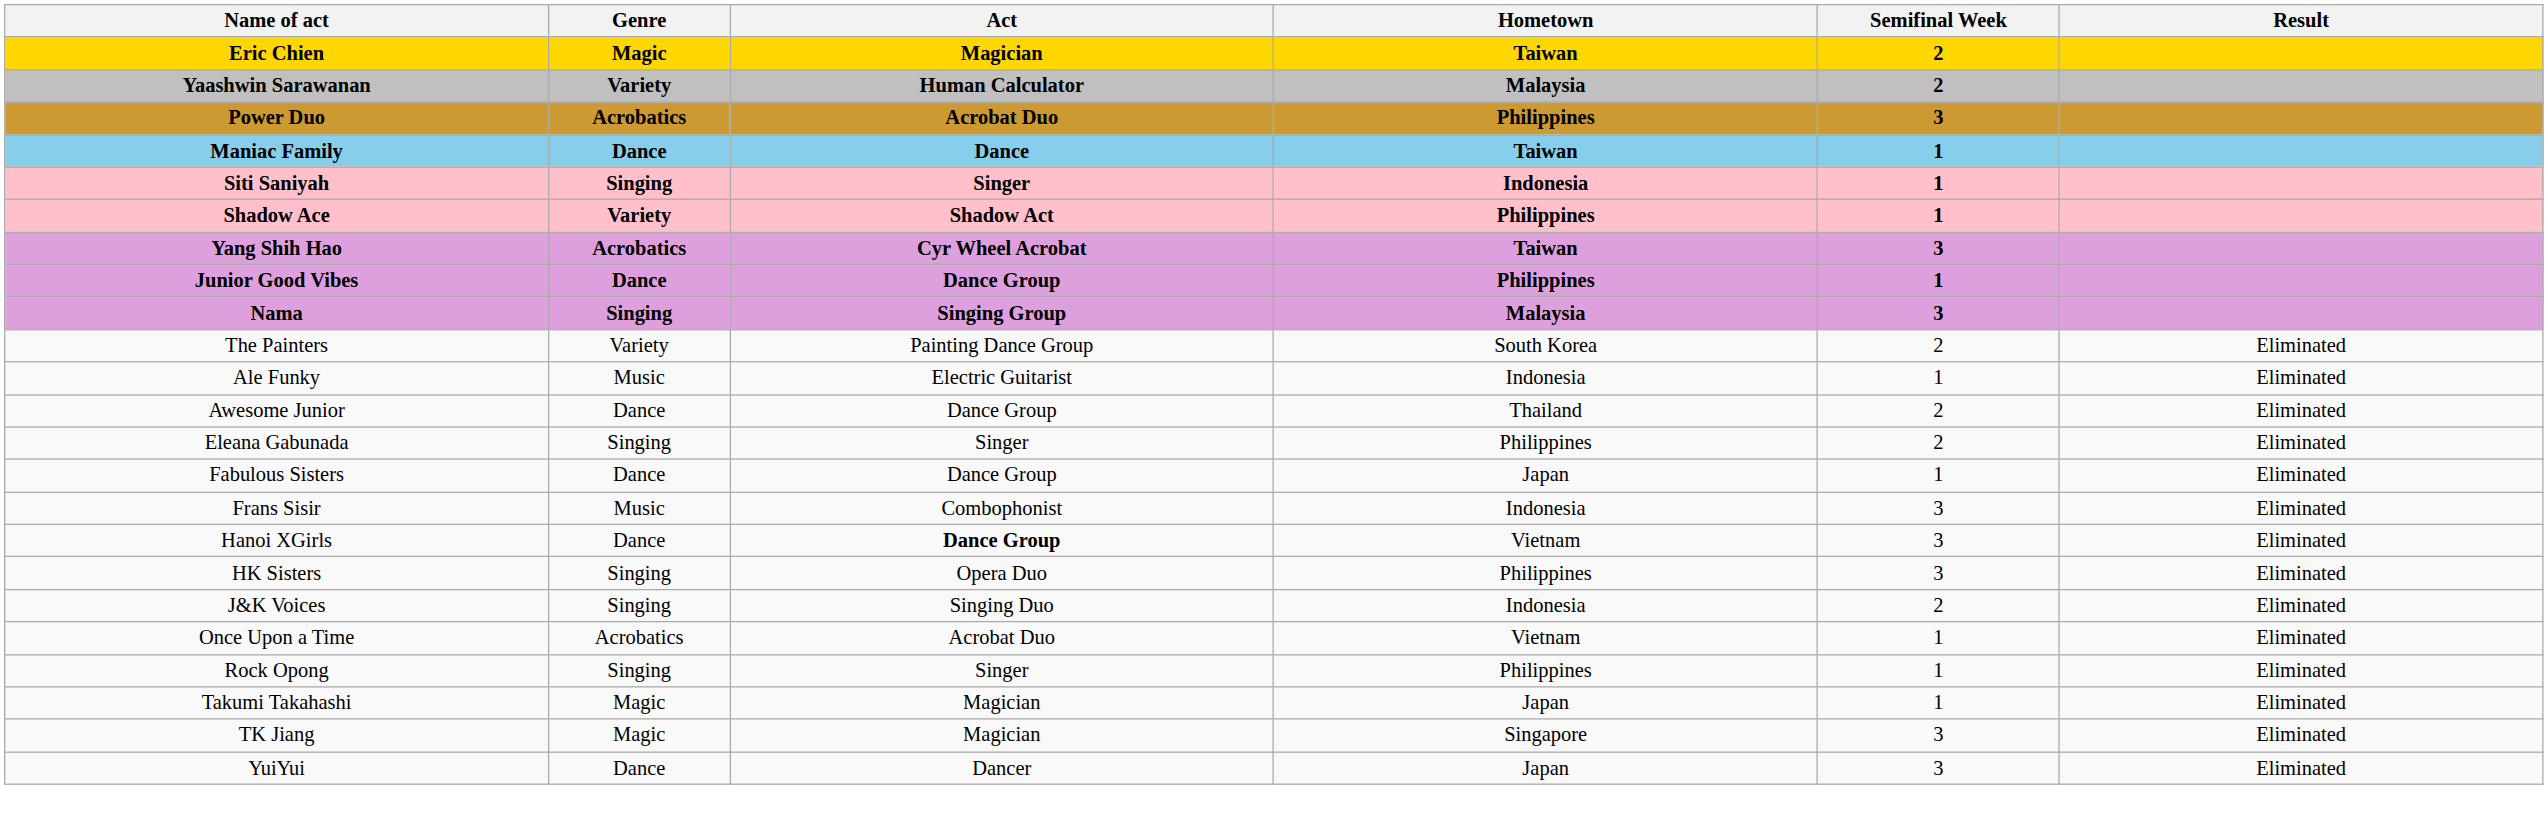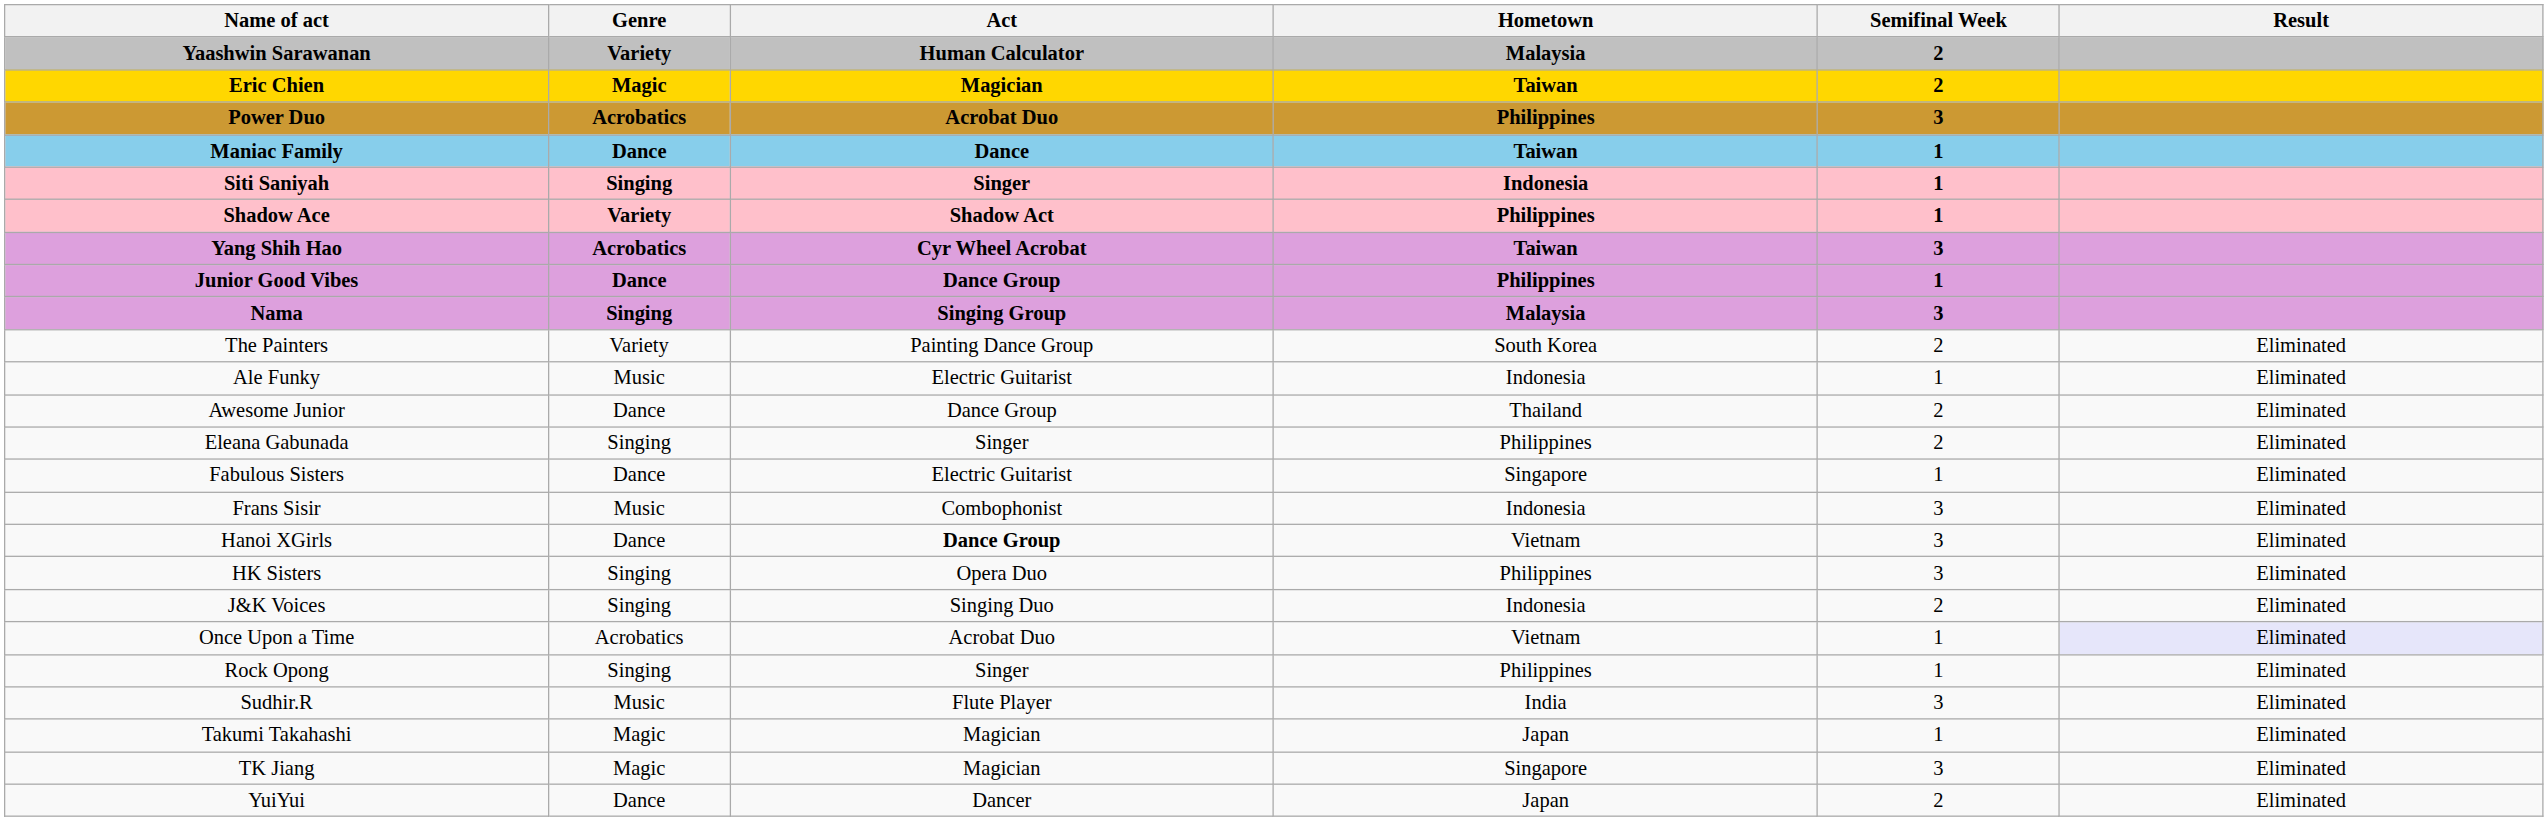 <table class="wikitable sortable" style="width:100%; text-align:center;">
 <tr>
 <th style="width:18%;">Name of act</th>
 <th style="width:06%;">Genre</th>
 <th style="width:18%;">Act</th>
 <th style="width:18%;">Hometown</th>
 <th style="width:08%;">Semifinal Week</th>
 <th style="width:16%;">Result</th>
 </tr>
+<tr bgcolor="silver">
+<td><strong>Yaashwin Sarawanan</strong></td>
+<td><strong>Variety</strong></td>
+<td><strong>Human Calculator</strong></td>
+<td><strong>Malaysia</strong></td>
+<td><strong>2</strong></td>
+<td><strong></strong></td>
+</tr>
 <tr bgcolor="gold">
 <td><strong>Eric Chien</strong></td>
 <td><strong>Magic</strong></td>
 <td><strong>Magician</strong></td>
 <td><strong>Taiwan</strong></td>
-<td><strong>2</strong></td>
-<td><strong></strong></td>
-</tr>
-<tr bgcolor="silver">
-<td><strong>Yaashwin Sarawanan</strong></td>
-<td><strong>Variety</strong></td>
-<td><strong>Human Calculator</strong></td>
-<td><strong>Malaysia</strong></td>
 <td><strong>2</strong></td>
 <td><strong></strong></td>
 </tr>
 <tr bgcolor="#cc9933">
 <td><strong>Power Duo</strong></td>
 <td><strong>Acrobatics</strong></td>
 <td><strong>Acrobat Duo</strong></td>
 <td><strong>Philippines</strong></td>
 <td><strong>3</strong></td>
 <td><strong></strong></td>
 </tr>
 <tr bgcolor="skyblue">
 <td><strong>Maniac Family</strong> </td>
 <td><strong>Dance</strong></td>
 <td><strong>Dance</strong></td>
 <td><strong>Taiwan</strong></td>
 <td><strong>1</strong></td>
 <td><strong></strong></td>
 </tr>
 <tr bgcolor=pink>
 <td><strong>Siti Saniyah</strong> </td>
 <td><strong>Singing</strong></td>
 <td><strong>Singer</strong></td>
 <td><strong>Indonesia</strong></td>
 <td><strong>1</strong></td>
 <td><strong></strong></td>
 </tr>
 <tr bgcolor="pink">
 <td><strong>Shadow Ace</strong> </td>
 <td><strong>Variety</strong></td>
 <td><strong>Shadow Act</strong></td>
 <td><strong>Philippines</strong></td>
 <td><strong>1</strong></td>
 <td><strong></strong></td>
 </tr>
 <tr bgcolor="plum">
 <td><strong>Yang Shih Hao</strong></td>
 <td><strong>Acrobatics</strong></td>
 <td><strong>Cyr Wheel Acrobat</strong></td>
 <td><strong>Taiwan</strong></td>
 <td><strong>3</strong></td>
 <td><strong></strong></td>
 </tr>
 <tr bgcolor="plum">
 <td><strong>Junior Good Vibes</strong> </td>
 <td><strong>Dance</strong></td>
 <td><strong>Dance Group</strong></td>
 <td><strong>Philippines</strong></td>
 <td><strong>1</strong></td>
 <td><strong></strong></td>
 </tr>
 <tr bgcolor="plum">
 <td><strong>Nama</strong> </td>
 <td><strong>Singing</strong></td>
 <td><strong>Singing Group</strong></td>
 <td><strong>Malaysia</strong></td>
 <td><strong>3</strong></td>
 <td><strong></strong></td>
 </tr>
 <tr>
 <td>The Painters</td>
 <td>Variety</td>
 <td>Painting Dance Group</td>
 <td>South Korea</td>
 <td>2</td>
 <td>Eliminated</td>
 </tr>
 <tr>
 <td>Ale Funky</td>
 <td>Music</td>
 <td>Electric Guitarist</td>
 <td>Indonesia</td>
 <td>1</td>
 <td>Eliminated</td>
 </tr>
 <tr>
 <td>Awesome Junior</td>
 <td>Dance</td>
 <td>Dance Group</td>
 <td>Thailand</td>
 <td>2</td>
 <td>Eliminated</td>
 </tr>
 <tr>
 <td>Eleana Gabunada </td>
 <td>Singing</td>
 <td>Singer</td>
 <td>Philippines</td>
 <td>2</td>
 <td>Eliminated</td>
 </tr>
 <tr>
 <td>Fabulous Sisters</td>
 <td>Dance</td>
-<td>Dance Group</td>
-<td>Japan</td>
+<td>Electric Guitarist</td>
+<td>Singapore</td>
 <td>1</td>
 <td>Eliminated</td>
 </tr>
 <tr>
 <td>Frans Sisir</td>
 <td>Music</td>
 <td>Combophonist</td>
 <td>Indonesia</td>
 <td>3</td>
 <td>Eliminated</td>
 </tr>
 <tr>
 <td>Hanoi XGirls</td>
 <td>Dance</td>
 <td><strong>Dance Group</strong></td>
 <td>Vietnam</td>
 <td>3</td>
 <td>Eliminated</td>
 </tr>
 <tr>
 <td>HK Sisters</td>
 <td>Singing</td>
 <td>Opera Duo</td>
 <td>Philippines</td>
 <td>3</td>
 <td>Eliminated</td>
 </tr>
 <tr>
 <td>J&K Voices</td>
 <td>Singing</td>
 <td>Singing Duo</td>
 <td>Indonesia</td>
 <td>2</td>
 <td>Eliminated</td>
 </tr>
 <tr>
 <td>Once Upon a Time</td>
 <td>Acrobatics</td>
 <td>Acrobat Duo</td>
 <td>Vietnam</td>
 <td>1</td>
-<td>Eliminated</td>
+<td style="background: lavender;">Eliminated</td>
 </tr>
 <tr>
 <td>Rock Opong</td>
 <td>Singing</td>
 <td>Singer</td>
 <td>Philippines</td>
 <td>1</td>
+<td>Eliminated</td>
+</tr>
+<tr>
+<td>Sudhir.R</td>
+<td>Music</td>
+<td>Flute Player</td>
+<td>India</td>
+<td>3</td>
 <td>Eliminated</td>
 </tr>
 <tr>
 <td>Takumi Takahashi</td>
 <td>Magic</td>
 <td>Magician</td>
 <td>Japan</td>
 <td>1</td>
 <td>Eliminated</td>
 </tr>
 <tr>
 <td>TK Jiang </td>
 <td>Magic</td>
 <td>Magician</td>
 <td>Singapore</td>
 <td>3</td>
 <td>Eliminated</td>
 </tr>
 <tr>
 <td>YuiYui</td>
 <td>Dance</td>
 <td>Dancer</td>
 <td>Japan</td>
-<td>3</td>
+<td>2</td>
 <td>Eliminated</td>
 </tr>
 </table>
